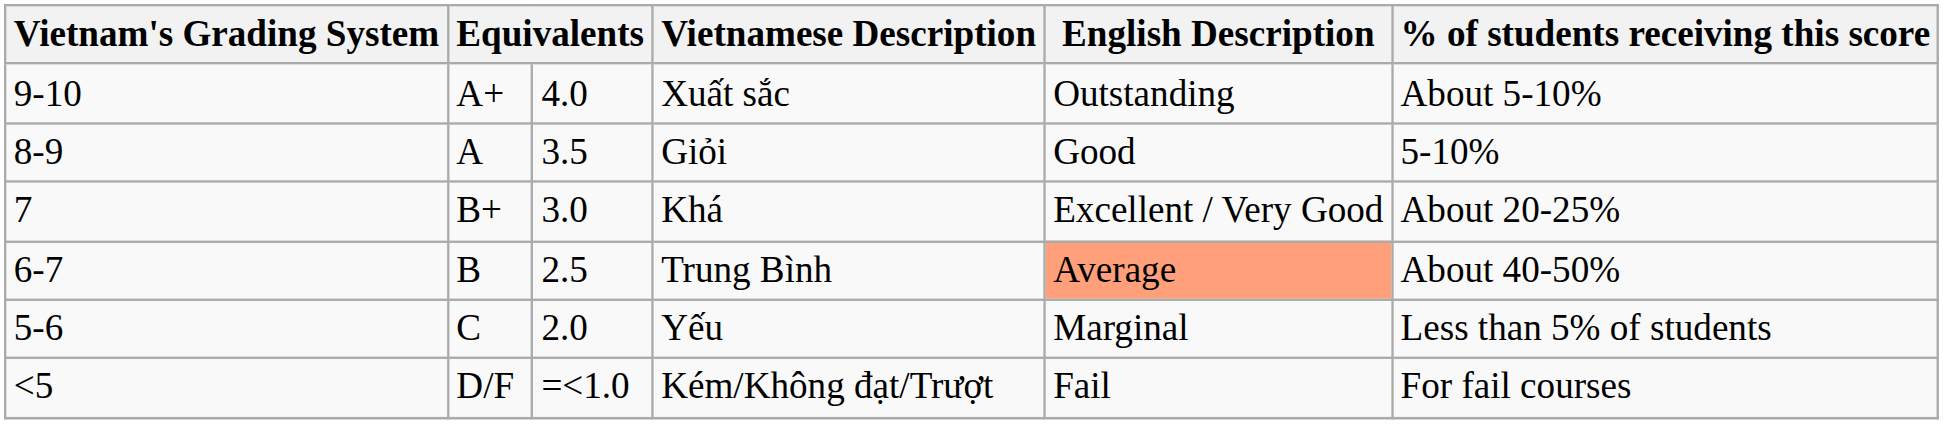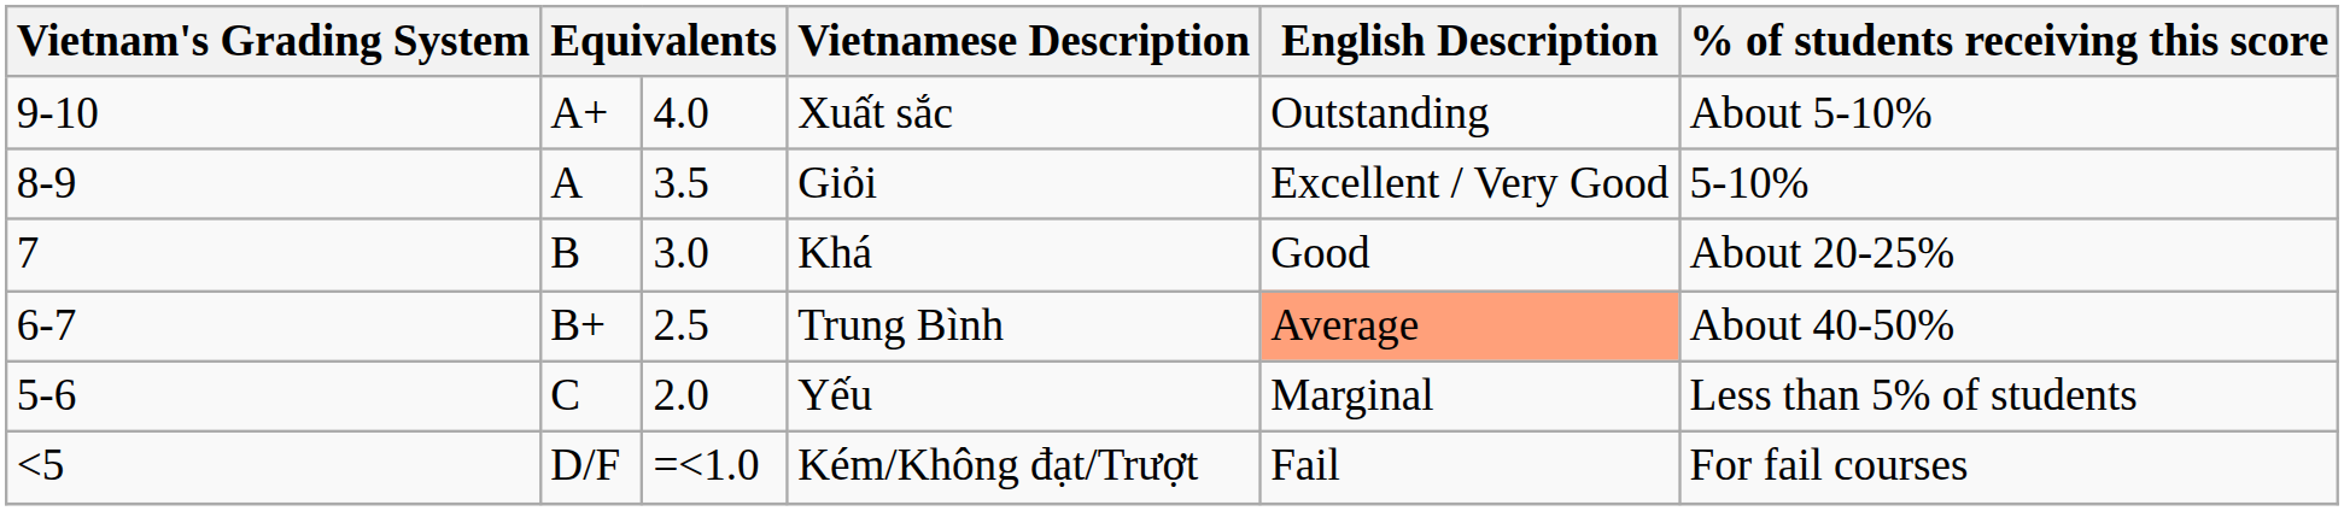 <table class="wikitable">
 <tr>
 <th>Vietnam's Grading System</th>
 <th colspan="2">Equivalents</th>
 <th>Vietnamese Description</th>
 <th>English Description</th>
 <th>% of students receiving this score</th>
 </tr>
 <tr>
 <td>9-10</td>
 <td>A+</td>
 <td>4.0</td>
 <td>Xuất sắc</td>
 <td>Outstanding</td>
 <td>About 5-10%</td>
 </tr>
 <tr>
 <td>8-9</td>
 <td>A</td>
 <td>3.5</td>
 <td>Giỏi</td>
-<td>Good</td>
+<td>Excellent / Very Good</td>
 <td>5-10%</td>
 </tr>
 <tr>
 <td>7</td>
-<td>B+</td>
+<td>B</td>
 <td>3.0</td>
 <td>Khá</td>
-<td>Excellent / Very Good</td>
+<td>Good</td>
 <td>About 20-25%</td>
 </tr>
 <tr>
 <td>6-7</td>
-<td>B</td>
+<td>B+</td>
 <td>2.5</td>
 <td>Trung Bình</td>
 <td style="background: lightsalmon;">Average</td>
 <td>About 40-50%</td>
 </tr>
 <tr>
 <td>5-6</td>
 <td>C</td>
 <td>2.0</td>
 <td>Yếu</td>
 <td>Marginal</td>
 <td>Less than 5% of students</td>
 </tr>
 <tr>
 <td><5</td>
 <td>D/F</td>
 <td>=<1.0</td>
 <td>Kém/Không đạt/Trượt</td>
 <td>Fail</td>
 <td>For fail courses</td>
 </tr>
 <tr>
 </tr>
 </table>
